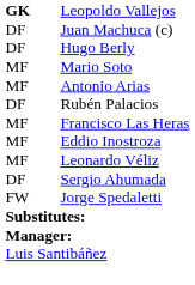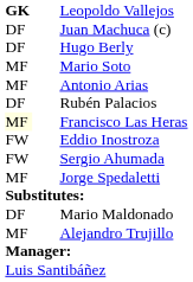 <table cellspacing="0" cellpadding="0" style="font-size:90%; margin:0.2em auto;">
 <tr>
 <th width="25"></th>
 <th width="25"></th>
 </tr>
 <tr>
 <td><strong>GK</strong></td>
 <td></td>
 <td> <a href='#'>Leopoldo Vallejos</a></td>
 </tr>
 <tr>
 <td>DF</td>
 <td></td>
 <td> <a href='#'>Juan Machuca</a> (c)</td>
 </tr>
 <tr>
 <td>DF</td>
 <td></td>
 <td> <a href='#'>Hugo Berly</a></td>
 </tr>
 <tr>
 <td>MF</td>
 <td></td>
 <td> <a href='#'>Mario Soto</a></td>
 </tr>
 <tr>
 <td>MF</td>
 <td></td>
 <td> <a href='#'>Antonio Arias</a></td>
 </tr>
 <tr>
 <td>DF</td>
 <td></td>
 <td> Rubén Palacios</td>
 </tr>
 <tr>
-<td>MF</td>
+<td style="background: lightyellow;">MF</td>
 <td></td>
 <td> <a href='#'>Francisco Las Heras</a></td>
 <td></td>
 <td></td>
 </tr>
 <tr>
-<td>MF</td>
+<td>FW</td>
 <td></td>
 <td> <a href='#'>Eddio Inostroza</a></td>
 </tr>
 <tr>
-<td>MF</td>
-<td></td>
-<td> <a href='#'>Leonardo Véliz</a></td>
-<td></td>
-<td></td>
-</tr>
-<tr>
-<td>DF</td>
+<td>FW</td>
 <td></td>
 <td> <a href='#'>Sergio Ahumada</a></td>
 </tr>
 <tr>
-<td>FW</td>
+<td>MF</td>
 <td></td>
 <td> <a href='#'>Jorge Spedaletti</a></td>
 </tr>
 <tr>
 <td colspan=3><strong>Substitutes:</strong></td>
+</tr>
+<tr>
+<td>DF</td>
+<td></td>
+<td> Mario Maldonado</td>
+<td></td>
+<td></td>
+</tr>
+<tr>
+<td>MF</td>
+<td></td>
+<td> <a href='#'>Alejandro Trujillo</a></td>
+<td></td>
+<td></td>
 </tr>
 <tr>
 <td colspan=3><strong>Manager:</strong></td>
 </tr>
 <tr>
 <td colspan=4> <a href='#'>Luis Santibáñez</a></td>
 </tr>
 </table>
